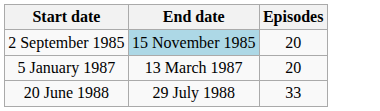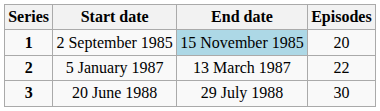 <table class="wikitable" style="text-align:center;">
 <tr>
+<th>Series</th>
 <th>Start date</th>
 <th>End date</th>
 <th>Episodes</th>
 </tr>
 <tr>
+<td><strong>1</strong></td>
 <td>2 September 1985</td>
 <td style="background: lightblue;">15 November 1985</td>
 <td>20</td>
 </tr>
 <tr>
+<td><strong>2</strong></td>
 <td>5 January 1987</td>
 <td>13 March 1987</td>
-<td>20</td>
+<td>22</td>
 </tr>
 <tr>
+<td><strong>3</strong></td>
 <td>20 June 1988</td>
 <td>29 July 1988</td>
-<td>33</td>
+<td>30</td>
 </tr>
 </table>
